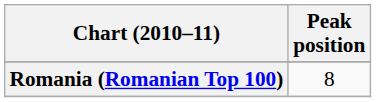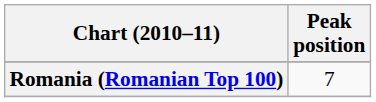 <table class="wikitable sortable plainrowheaders" style="text-align:center">
 <tr>
 <th scope="col">Chart (2010–11)</th>
 <th scope="col">Peak<br>position</th>
 </tr>
 <tr>
 </tr>
 <tr>
 <th scope="row">Romania (<a href='#'>Romanian Top 100</a>)</th>
-<td>8</td>
+<td>7</td>
 </tr>
 <tr>
 </tr>
 <tr>
 </tr>
 <tr>
 </tr>
 </table>
